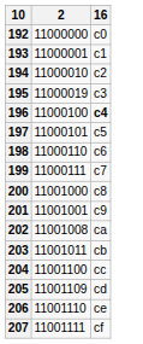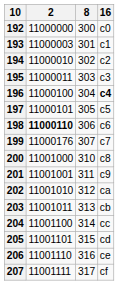 <table class="wikitable">
 <tr>
 <th>10</th>
 <th>2</th>
+<th>8</th>
 <th>16</th>
 </tr>
 <tr>
 <th>192</th>
 <td>11000000</td>
+<td>300</td>
 <td>c0</td>
 </tr>
 <tr>
 <th>193</th>
-<td>11000001</td>
+<td>11000003</td>
+<td>301</td>
 <td>c1</td>
 </tr>
 <tr>
 <th>194</th>
 <td>11000010</td>
+<td>302</td>
 <td>c2</td>
 </tr>
 <tr>
 <th>195</th>
-<td>11000019</td>
+<td>11000011</td>
+<td>303</td>
 <td>c3</td>
 </tr>
 <tr>
 <th>196</th>
 <td>11000100</td>
+<td>304</td>
 <td><strong>c4</strong></td>
 </tr>
 <tr>
 <th>197</th>
 <td>11000101</td>
+<td>305</td>
 <td>c5</td>
 </tr>
 <tr>
 <th>198</th>
-<td>11000110</td>
+<td><strong>11000110</strong></td>
+<td>306</td>
 <td>c6</td>
 </tr>
 <tr>
 <th>199</th>
-<td>11000111</td>
+<td>11000176</td>
+<td>307</td>
 <td>c7</td>
 </tr>
 <tr>
 <th>200</th>
 <td>11001000</td>
+<td>310</td>
 <td>c8</td>
 </tr>
 <tr>
 <th>201</th>
 <td>11001001</td>
+<td>311</td>
 <td>c9</td>
 </tr>
 <tr>
 <th>202</th>
-<td>11001008</td>
+<td>11001010</td>
+<td>312</td>
 <td>ca</td>
 </tr>
 <tr>
 <th>203</th>
 <td>11001011</td>
+<td>313</td>
 <td>cb</td>
 </tr>
 <tr>
 <th>204</th>
 <td>11001100</td>
+<td>314</td>
 <td>cc</td>
 </tr>
 <tr>
 <th>205</th>
-<td>11001109</td>
+<td>11001101</td>
+<td>315</td>
 <td>cd</td>
 </tr>
 <tr>
 <th>206</th>
 <td>11001110</td>
+<td>316</td>
 <td>ce</td>
 </tr>
 <tr>
 <th>207</th>
 <td>11001111</td>
+<td>317</td>
 <td>cf</td>
 </tr>
 </table>
